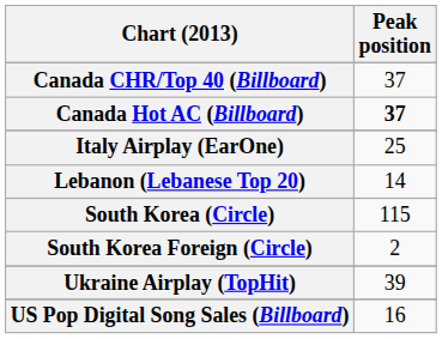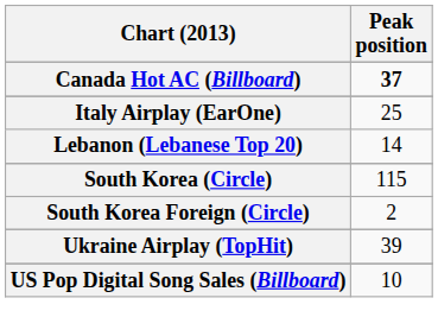 <table class="wikitable sortable plainrowheaders" style="text-align:center">
 <tr>
 <th scope="col">Chart (2013)</th>
 <th scope="col">Peak<br>position</th>
 </tr>
 <tr>
 </tr>
 <tr>
 </tr>
 <tr>
 </tr>
 <tr>
 </tr>
 <tr>
-</tr>
-<tr>
-<th scope="row">Canada <a href='#'>CHR/Top 40</a> (<em><a href='#'>Billboard</a></em>)</th>
-<td>37</td>
 </tr>
 <tr>
 <th scope="row">Canada <a href='#'>Hot AC</a> (<em><a href='#'>Billboard</a></em>)</th>
 <td><strong>37</strong></td>
 </tr>
 <tr>
 </tr>
 <tr>
 </tr>
 <tr>
 </tr>
 <tr>
 <th scope="row">Italy Airplay (EarOne)</th>
 <td>25</td>
 </tr>
 <tr>
 <th scope="row">Lebanon (<a href='#'>Lebanese Top 20</a>)</th>
 <td>14</td>
 </tr>
 <tr>
 </tr>
 <tr>
 </tr>
 <tr>
 <th scope="row">South Korea (<a href='#'>Circle</a>)</th>
 <td>115</td>
 </tr>
 <tr>
 <th scope="row">South Korea Foreign (<a href='#'>Circle</a>)</th>
 <td>2</td>
 </tr>
 <tr>
 </tr>
 <tr>
 <th scope="row">Ukraine Airplay (<a href='#'>TopHit</a>)</th>
 <td>39</td>
 </tr>
 <tr>
 </tr>
 <tr>
 </tr>
 <tr>
 </tr>
 <tr>
 <th scope="row">US Pop Digital Song Sales (<em><a href='#'>Billboard</a></em>)</th>
-<td>16</td>
+<td>10</td>
 </tr>
 </table>
